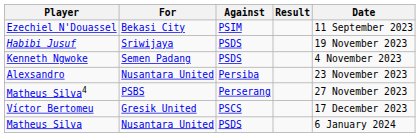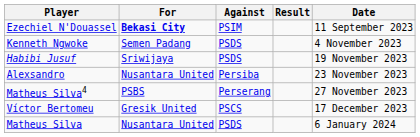 <table class="wikitable">
 <tr>
 <th>Player</th>
 <th>For</th>
 <th>Against</th>
 <th style="text-align:center">Result</th>
 <th>Date</th>
 </tr>
 <tr>
 <td> <a href='#'>Ezechiel N'Douassel</a></td>
-<td><a href='#'>Bekasi City</a></td>
+<td><strong><a href='#'>Bekasi City</a></strong></td>
 <td><a href='#'>PSIM</a></td>
 <td align="center"></td>
 <td>11 September 2023</td>
+</tr>
+<tr>
+<td> <a href='#'>Kenneth Ngwoke</a></td>
+<td><a href='#'>Semen Padang</a></td>
+<td><a href='#'>PSDS</a></td>
+<td align="center"></td>
+<td>4 November 2023</td>
 </tr>
 <tr>
 <td> <em><a href='#'>Habibi Jusuf</a></em></td>
 <td><a href='#'>Sriwijaya</a></td>
 <td><a href='#'>PSDS</a></td>
 <td></td>
 <td>19 November 2023</td>
-</tr>
-<tr>
-<td> <a href='#'>Kenneth Ngwoke</a></td>
-<td><a href='#'>Semen Padang</a></td>
-<td><a href='#'>PSDS</a></td>
-<td align="center"></td>
-<td>4 November 2023</td>
 </tr>
 <tr>
 <td> <a href='#'>Alexsandro</a></td>
 <td><a href='#'>Nusantara United</a></td>
 <td><a href='#'>Persiba</a></td>
 <td></td>
 <td>23 November 2023</td>
 </tr>
 <tr>
 <td> <a href='#'>Matheus Silva</a><sup>4</sup></td>
 <td><a href='#'>PSBS</a></td>
 <td><a href='#'>Perserang</a></td>
 <td></td>
 <td>27 November 2023</td>
 </tr>
 <tr>
 <td> <a href='#'>Víctor Bertomeu</a></td>
 <td><a href='#'>Gresik United</a></td>
 <td><a href='#'>PSCS</a></td>
 <td></td>
 <td>17 December 2023</td>
 </tr>
 <tr>
 <td> <a href='#'>Matheus Silva</a></td>
 <td><a href='#'>Nusantara United</a></td>
 <td><a href='#'>PSDS</a></td>
 <td></td>
 <td>6 January 2024</td>
 </tr>
 </table>
